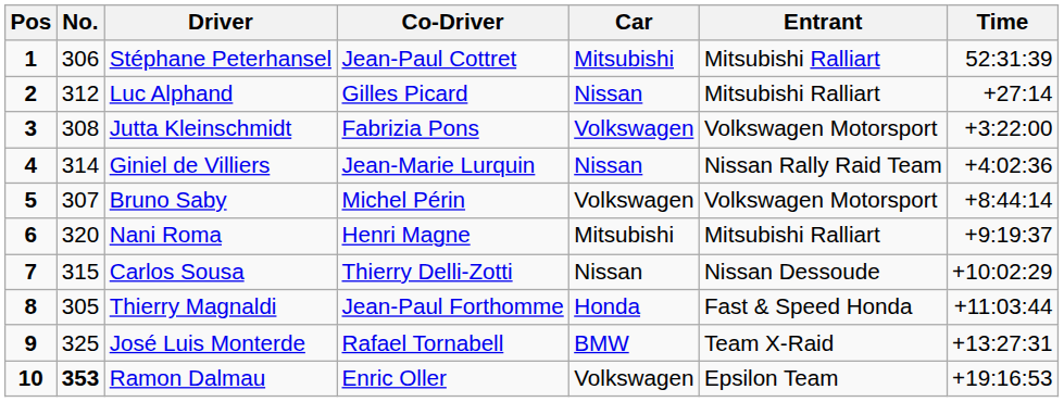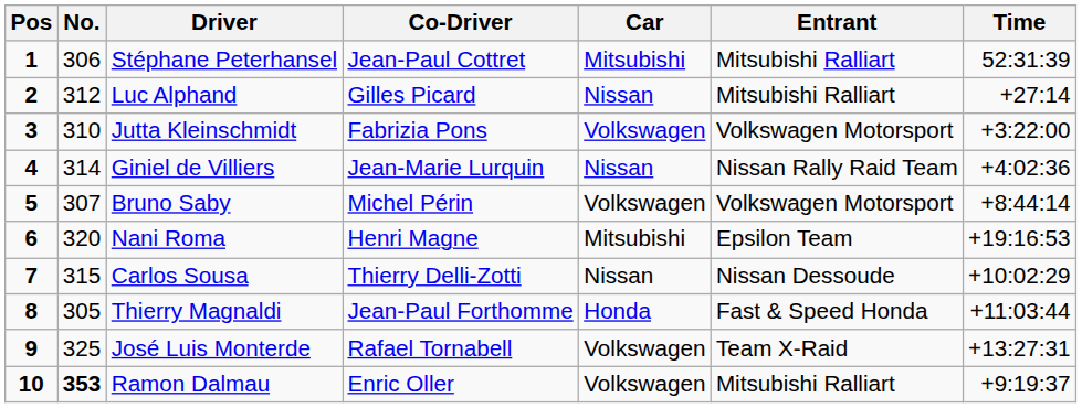 <table class="wikitable">
 <tr>
 <th>Pos</th>
 <th>No.</th>
 <th>Driver</th>
 <th>Co-Driver</th>
 <th>Car</th>
 <th>Entrant</th>
 <th>Time</th>
 </tr>
 <tr>
 <td align=center><strong>1</strong></td>
 <td>306</td>
 <td> <a href='#'>Stéphane Peterhansel</a></td>
 <td> <a href='#'>Jean-Paul Cottret</a></td>
 <td><a href='#'>Mitsubishi</a></td>
 <td>Mitsubishi <a href='#'>Ralliart</a></td>
 <td align="right">52:31:39</td>
 </tr>
 <tr>
 <td align=center><strong>2</strong></td>
 <td>312</td>
 <td> <a href='#'>Luc Alphand</a></td>
 <td> <a href='#'>Gilles Picard</a></td>
 <td><a href='#'>Nissan</a></td>
 <td>Mitsubishi Ralliart</td>
 <td align="right">+27:14</td>
 </tr>
 <tr>
 <td align=center><strong>3</strong></td>
-<td>308</td>
+<td>310</td>
 <td> <a href='#'>Jutta Kleinschmidt</a></td>
 <td> <a href='#'>Fabrizia Pons</a></td>
 <td><a href='#'>Volkswagen</a></td>
 <td>Volkswagen Motorsport</td>
 <td align="right">+3:22:00</td>
 </tr>
 <tr>
 <td align=center><strong>4</strong></td>
 <td>314</td>
 <td> <a href='#'>Giniel de Villiers</a></td>
 <td> <a href='#'>Jean-Marie Lurquin</a></td>
 <td><a href='#'>Nissan</a></td>
 <td>Nissan Rally Raid Team</td>
 <td align="right">+4:02:36</td>
 </tr>
 <tr>
 <td align=center><strong>5</strong></td>
 <td>307</td>
 <td> <a href='#'>Bruno Saby</a></td>
 <td> <a href='#'>Michel Périn</a></td>
 <td>Volkswagen</td>
 <td>Volkswagen Motorsport</td>
 <td align="right">+8:44:14</td>
 </tr>
 <tr>
 <td align=center><strong>6</strong></td>
 <td>320</td>
 <td> <a href='#'>Nani Roma</a></td>
 <td> <a href='#'>Henri Magne</a></td>
 <td>Mitsubishi</td>
-<td>Mitsubishi Ralliart</td>
-<td align="right">+9:19:37</td>
+<td>Epsilon Team</td>
+<td align="right">+19:16:53</td>
 </tr>
 <tr>
 <td align=center><strong>7</strong></td>
 <td>315</td>
 <td> <a href='#'>Carlos Sousa</a></td>
 <td> <a href='#'>Thierry Delli-Zotti</a></td>
 <td>Nissan</td>
 <td>Nissan Dessoude</td>
 <td align="right">+10:02:29</td>
 </tr>
 <tr>
 <td align=center><strong>8</strong></td>
 <td>305</td>
 <td> <a href='#'>Thierry Magnaldi</a></td>
 <td> <a href='#'>Jean-Paul Forthomme</a></td>
 <td><a href='#'>Honda</a></td>
 <td>Fast & Speed Honda</td>
 <td align="right">+11:03:44</td>
 </tr>
 <tr>
 <td align=center><strong>9</strong></td>
 <td>325</td>
 <td> <a href='#'>José Luis Monterde</a></td>
 <td> <a href='#'>Rafael Tornabell</a></td>
-<td><a href='#'>BMW</a></td>
+<td>Volkswagen</td>
 <td>Team X-Raid</td>
 <td align="right">+13:27:31</td>
 </tr>
 <tr>
 <td align=center><strong>10</strong></td>
 <td><strong>353</strong></td>
 <td> <a href='#'>Ramon Dalmau</a></td>
 <td> <a href='#'>Enric Oller</a></td>
 <td>Volkswagen</td>
-<td>Epsilon Team</td>
-<td align="right">+19:16:53</td>
+<td>Mitsubishi Ralliart</td>
+<td align="right">+9:19:37</td>
 </tr>
 </table>
